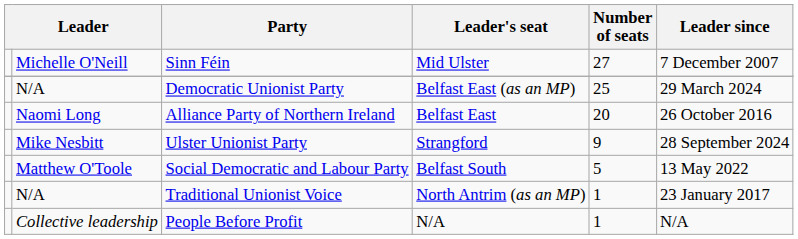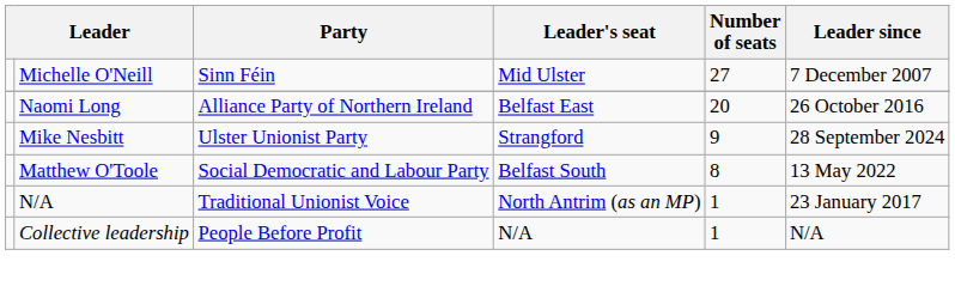 <table class="wikitable">
 <tr>
 <th colspan="2">Leader</th>
 <th>Party</th>
 <th>Leader's seat</th>
 <th>Number<br>of seats</th>
 <th>Leader since</th>
 </tr>
 <tr>
 <td></td>
 <td><a href='#'>Michelle O'Neill</a></td>
 <td><a href='#'>Sinn Féin</a></td>
 <td><a href='#'>Mid Ulster</a></td>
 <td>27</td>
 <td>7 December 2007</td>
 </tr>
 <tr>
-</tr>
-<tr>
-<td></td>
-<td>N/A</td>
-<td><a href='#'>Democratic Unionist Party</a></td>
-<td><a href='#'>Belfast East</a> (<em>as an MP</em>)</td>
-<td>25</td>
-<td>29 March 2024</td>
 </tr>
 <tr>
 <td></td>
 <td><a href='#'>Naomi Long</a></td>
 <td><a href='#'>Alliance Party of Northern Ireland</a></td>
 <td><a href='#'>Belfast East</a></td>
 <td>20</td>
 <td>26 October 2016</td>
 </tr>
 <tr>
 <td></td>
 <td><a href='#'>Mike Nesbitt</a></td>
 <td><a href='#'>Ulster Unionist Party</a></td>
 <td><a href='#'>Strangford</a></td>
 <td>9</td>
 <td>28 September 2024</td>
 </tr>
 <tr>
 <td></td>
 <td><a href='#'>Matthew O'Toole</a></td>
 <td><a href='#'>Social Democratic and Labour Party</a></td>
 <td><a href='#'>Belfast South</a></td>
-<td>5</td>
+<td>8</td>
 <td>13 May 2022</td>
 </tr>
 <tr>
 <td></td>
 <td>N/A</td>
 <td><a href='#'>Traditional Unionist Voice</a></td>
 <td><a href='#'>North Antrim</a> (<em>as an MP</em>)</td>
 <td>1</td>
 <td>23 January 2017</td>
 </tr>
 <tr>
 <td></td>
 <td><em>Collective leadership</em></td>
 <td><a href='#'>People Before Profit</a></td>
 <td>N/A</td>
 <td>1</td>
 <td>N/A</td>
 </tr>
 </table>
